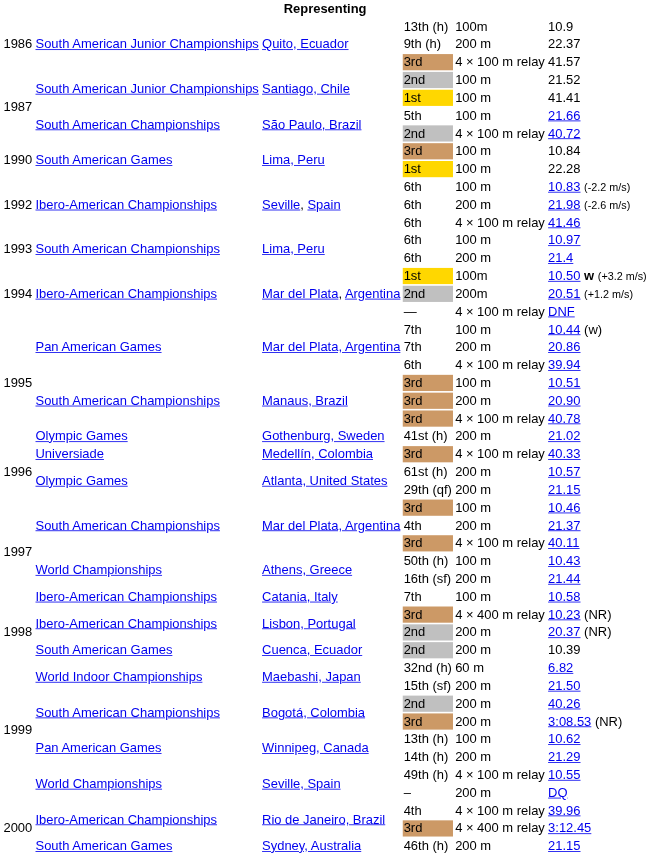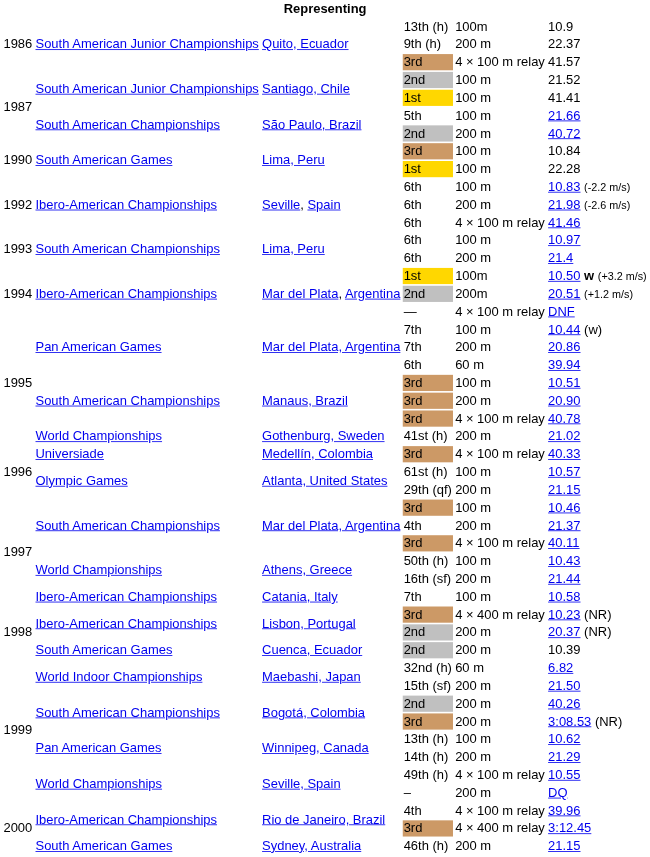 <table>
 <tr>
 <th colspan="6">Representing </th>
 </tr>
 <tr>
 <td rowspan=3>1986</td>
 <td rowspan=3><a href='#'>South American Junior Championships</a></td>
 <td rowspan=3><a href='#'>Quito, Ecuador</a></td>
 <td>13th (h)</td>
 <td>100m</td>
 <td>10.9</td>
 </tr>
 <tr>
 <td>9th (h)</td>
 <td>200 m</td>
 <td>22.37</td>
 </tr>
 <tr>
 <td bgcolor=cc9966>3rd</td>
 <td>4 × 100 m relay</td>
 <td>41.57</td>
 </tr>
 <tr>
 <td rowspan=4>1987</td>
 <td rowspan=2><a href='#'>South American Junior Championships</a></td>
 <td rowspan=2><a href='#'>Santiago, Chile</a></td>
 <td bgcolor=silver>2nd</td>
 <td>100 m</td>
 <td>21.52</td>
 </tr>
 <tr>
 <td bgcolor=gold>1st</td>
 <td>100 m</td>
 <td>41.41</td>
 </tr>
 <tr>
 <td rowspan=2><a href='#'>South American Championships</a></td>
 <td rowspan=2><a href='#'>São Paulo, Brazil</a></td>
 <td>5th</td>
 <td>100 m</td>
 <td><a href='#'>21.66</a></td>
 </tr>
 <tr>
 <td bgcolor=silver>2nd</td>
-<td>4 × 100 m relay</td>
+<td>200 m</td>
 <td><a href='#'>40.72</a></td>
 </tr>
 <tr>
 <td rowspan=2>1990</td>
 <td rowspan=2><a href='#'>South American Games</a></td>
 <td rowspan=2><a href='#'>Lima, Peru</a></td>
 <td bgcolor=cc9966>3rd</td>
 <td>100 m</td>
 <td>10.84</td>
 </tr>
 <tr>
 <td bgcolor=gold>1st</td>
 <td>100 m</td>
 <td>22.28</td>
 </tr>
 <tr>
 <td rowspan=3>1992</td>
 <td rowspan=3><a href='#'>Ibero-American Championships</a></td>
 <td rowspan=3><a href='#'>Seville</a>, <a href='#'>Spain</a></td>
 <td>6th</td>
 <td>100 m</td>
 <td><a href='#'>10.83</a> <small>(-2.2 m/s)</small></td>
 </tr>
 <tr>
 <td>6th</td>
 <td>200 m</td>
 <td><a href='#'>21.98</a> <small>(-2.6 m/s)</small></td>
 </tr>
 <tr>
 <td>6th</td>
 <td>4 × 100 m relay</td>
 <td><a href='#'>41.46</a></td>
 </tr>
 <tr>
 <td rowspan=2>1993</td>
 <td rowspan=2><a href='#'>South American Championships</a></td>
 <td rowspan=2><a href='#'>Lima, Peru</a></td>
 <td>6th</td>
 <td>100 m</td>
 <td><a href='#'>10.97</a></td>
 </tr>
 <tr>
 <td>6th</td>
 <td>200 m</td>
 <td><a href='#'>21.4</a></td>
 </tr>
 <tr>
 <td rowspan=3>1994</td>
 <td rowspan=3><a href='#'>Ibero-American Championships</a></td>
 <td rowspan=3><a href='#'>Mar del Plata</a>, <a href='#'>Argentina</a></td>
 <td bgcolor=gold>1st</td>
 <td>100m</td>
 <td><a href='#'>10.50</a> <strong>w</strong> <small>(+3.2 m/s)</small></td>
 </tr>
 <tr>
 <td bgcolor=silver>2nd</td>
 <td>200m</td>
 <td><a href='#'>20.51</a> <small>(+1.2 m/s)</small></td>
 </tr>
 <tr>
 <td>—</td>
 <td>4 × 100 m relay</td>
 <td><a href='#'>DNF</a></td>
 </tr>
 <tr>
 <td rowspan=7>1995</td>
 <td rowspan=3><a href='#'>Pan American Games</a></td>
 <td rowspan=3><a href='#'>Mar del Plata, Argentina</a></td>
 <td>7th</td>
 <td>100 m</td>
 <td><a href='#'>10.44</a> (w)</td>
 </tr>
 <tr>
 <td>7th</td>
 <td>200 m</td>
 <td><a href='#'>20.86</a></td>
 </tr>
 <tr>
 <td>6th</td>
-<td>4 × 100 m relay</td>
+<td>60 m</td>
 <td><a href='#'>39.94</a></td>
 </tr>
 <tr>
 <td rowspan=3><a href='#'>South American Championships</a></td>
 <td rowspan=3><a href='#'>Manaus, Brazil</a></td>
 <td bgcolor=cc9966>3rd</td>
 <td>100 m</td>
 <td><a href='#'>10.51</a></td>
 </tr>
 <tr>
 <td bgcolor=cc9966>3rd</td>
 <td>200 m</td>
 <td><a href='#'>20.90</a></td>
 </tr>
 <tr>
 <td bgcolor=cc9966>3rd</td>
 <td>4 × 100 m relay</td>
 <td><a href='#'>40.78</a></td>
 </tr>
 <tr>
-<td><a href='#'>Olympic Games</a></td>
+<td><a href='#'>World Championships</a></td>
 <td><a href='#'>Gothenburg, Sweden</a></td>
 <td>41st (h)</td>
 <td>200 m</td>
 <td><a href='#'>21.02</a></td>
 </tr>
 <tr>
 <td rowspan=3>1996</td>
 <td><a href='#'>Universiade</a></td>
 <td><a href='#'>Medellín, Colombia</a></td>
 <td bgcolor=cc9966>3rd</td>
 <td>4 × 100 m relay</td>
 <td><a href='#'>40.33</a></td>
 </tr>
 <tr>
 <td rowspan=2><a href='#'>Olympic Games</a></td>
 <td rowspan=2><a href='#'>Atlanta, United States</a></td>
 <td>61st (h)</td>
-<td>200 m</td>
+<td>100 m</td>
 <td><a href='#'>10.57</a></td>
 </tr>
 <tr>
 <td>29th (qf)</td>
 <td>200 m</td>
 <td><a href='#'>21.15</a></td>
 </tr>
 <tr>
 <td rowspan=6>1997</td>
 <td rowspan=3><a href='#'>South American Championships</a></td>
 <td rowspan=3><a href='#'>Mar del Plata, Argentina</a></td>
 <td bgcolor=cc9966>3rd</td>
 <td>100 m</td>
 <td><a href='#'>10.46</a></td>
 </tr>
 <tr>
 <td>4th</td>
 <td>200 m</td>
 <td><a href='#'>21.37</a></td>
 </tr>
 <tr>
 <td bgcolor=cc9966>3rd</td>
 <td>4 × 100 m relay</td>
 <td><a href='#'>40.11</a></td>
 </tr>
 <tr>
 <td rowspan=2><a href='#'>World Championships</a></td>
 <td rowspan=2><a href='#'>Athens, Greece</a></td>
 <td>50th (h)</td>
 <td>100 m</td>
 <td><a href='#'>10.43</a></td>
 </tr>
 <tr>
 <td>16th (sf)</td>
 <td>200 m</td>
 <td><a href='#'>21.44</a></td>
 </tr>
 <tr>
 <td><a href='#'>Ibero-American Championships</a></td>
 <td><a href='#'>Catania, Italy</a></td>
 <td>7th</td>
 <td>100 m</td>
 <td><a href='#'>10.58</a></td>
 </tr>
 <tr>
 <td rowspan=3>1998</td>
 <td rowspan=2><a href='#'>Ibero-American Championships</a></td>
 <td rowspan=2><a href='#'>Lisbon, Portugal</a></td>
 <td bgcolor=cc9966>3rd</td>
 <td>4 × 400 m relay</td>
 <td><a href='#'>10.23</a> (NR)</td>
 </tr>
 <tr>
 <td bgcolor=silver>2nd</td>
 <td>200 m</td>
 <td><a href='#'>20.37</a> (NR)</td>
 </tr>
 <tr>
 <td><a href='#'>South American Games</a></td>
 <td><a href='#'>Cuenca, Ecuador</a></td>
 <td bgcolor=silver>2nd</td>
 <td>200 m</td>
 <td>10.39</td>
 </tr>
 <tr>
 <td rowspan=8>1999</td>
 <td rowspan=2><a href='#'>World Indoor Championships</a></td>
 <td rowspan=2><a href='#'>Maebashi, Japan</a></td>
 <td>32nd (h)</td>
 <td>60 m</td>
 <td><a href='#'>6.82</a></td>
 </tr>
 <tr>
 <td>15th (sf)</td>
 <td>200 m</td>
 <td><a href='#'>21.50</a></td>
 </tr>
 <tr>
 <td rowspan=2><a href='#'>South American Championships</a></td>
 <td rowspan=2><a href='#'>Bogotá, Colombia</a></td>
 <td bgcolor=silver>2nd</td>
 <td>200 m</td>
 <td><a href='#'>40.26</a></td>
 </tr>
 <tr>
 <td bgcolor=cc9966>3rd</td>
 <td>200 m</td>
 <td><a href='#'>3:08.53</a> (NR)</td>
 </tr>
 <tr>
 <td rowspan=2><a href='#'>Pan American Games</a></td>
 <td rowspan=2><a href='#'>Winnipeg, Canada</a></td>
 <td>13th (h)</td>
 <td>100 m</td>
 <td><a href='#'>10.62</a></td>
 </tr>
 <tr>
 <td>14th (h)</td>
 <td>200 m</td>
 <td><a href='#'>21.29</a></td>
 </tr>
 <tr>
 <td rowspan=2><a href='#'>World Championships</a></td>
 <td rowspan=2><a href='#'>Seville, Spain</a></td>
 <td>49th (h)</td>
 <td>4 × 100 m relay</td>
 <td><a href='#'>10.55</a></td>
 </tr>
 <tr>
 <td>–</td>
 <td>200 m</td>
 <td><a href='#'>DQ</a></td>
 </tr>
 <tr>
 <td rowspan=3>2000</td>
 <td rowspan=2><a href='#'>Ibero-American Championships</a></td>
 <td rowspan=2><a href='#'>Rio de Janeiro, Brazil</a></td>
 <td>4th</td>
 <td>4 × 100 m relay</td>
 <td><a href='#'>39.96</a></td>
 </tr>
 <tr>
 <td bgcolor=cc9966>3rd</td>
 <td>4 × 400 m relay</td>
 <td><a href='#'>3:12.45</a></td>
 </tr>
 <tr>
 <td><a href='#'>South American Games</a></td>
 <td><a href='#'>Sydney, Australia</a></td>
 <td>46th (h)</td>
 <td>200 m</td>
 <td><a href='#'>21.15</a></td>
 </tr>
 </table>
